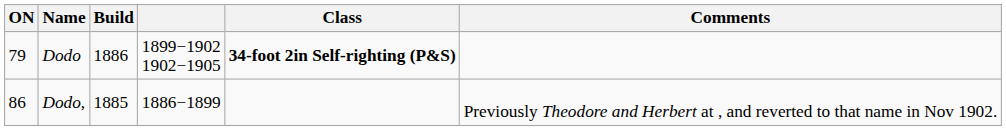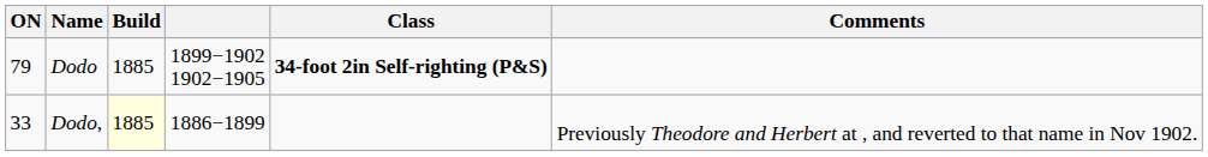 <table class="wikitable">
 <tr>
 <th>ON</th>
 <th>Name</th>
 <th>Build</th>
 <th></th>
 <th>Class</th>
 <th>Comments</th>
 </tr>
 <tr>
 <td>79</td>
 <td><em>Dodo</em></td>
-<td>1886</td>
+<td>1885</td>
 <td>1899−1902<br>1902−1905</td>
 <td><strong>34-foot 2in Self-righting (P&S)</strong></td>
 <td></td>
 </tr>
 <tr>
-<td>86</td>
+<td>33</td>
 <td><em>Dodo</em>,<br></td>
-<td>1885</td>
+<td style="background: lightyellow;">1885</td>
 <td>1886−1899</td>
 <td></td>
 <td><br>Previously <em>Theodore and Herbert</em> at , and reverted to that name in Nov 1902.</td>
 </tr>
 <tr>
 </tr>
 </table>
